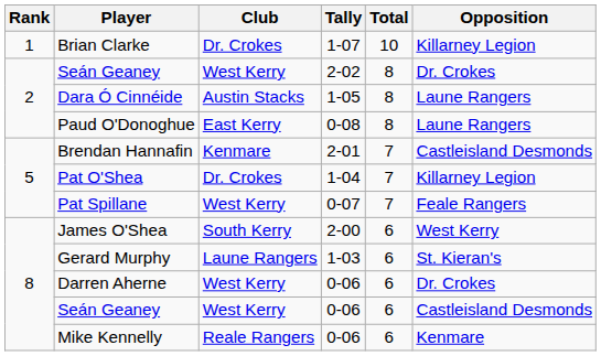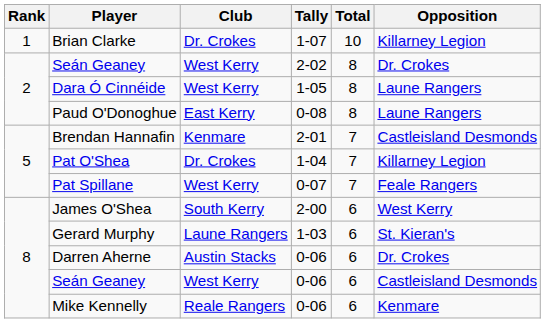 <table class="wikitable">
 <tr>
 <th>Rank</th>
 <th>Player</th>
 <th>Club</th>
 <th>Tally</th>
 <th>Total</th>
 <th>Opposition</th>
 </tr>
 <tr>
 <td rowspan="1" style="text-align:center;">1</td>
 <td>Brian Clarke</td>
 <td><a href='#'>Dr. Crokes</a></td>
 <td align=center>1-07</td>
 <td align=center>10</td>
 <td><a href='#'>Killarney Legion</a></td>
 </tr>
 <tr>
 <td rowspan="3" style="text-align:center;">2</td>
 <td><a href='#'>Seán Geaney</a></td>
 <td><a href='#'>West Kerry</a></td>
 <td align=center>2-02</td>
 <td align=center>8</td>
 <td><a href='#'>Dr. Crokes</a></td>
 </tr>
 <tr>
 <td><a href='#'>Dara Ó Cinnéide</a></td>
-<td><a href='#'>Austin Stacks</a></td>
+<td><a href='#'>West Kerry</a></td>
 <td align=center>1-05</td>
 <td align=center>8</td>
 <td><a href='#'>Laune Rangers</a></td>
 </tr>
 <tr>
 <td>Paud O'Donoghue</td>
 <td><a href='#'>East Kerry</a></td>
 <td align=center>0-08</td>
 <td align=center>8</td>
 <td><a href='#'>Laune Rangers</a></td>
 </tr>
 <tr>
 <td rowspan="3" style="text-align:center;">5</td>
 <td>Brendan Hannafin</td>
 <td><a href='#'>Kenmare</a></td>
 <td align=center>2-01</td>
 <td align=center>7</td>
 <td><a href='#'>Castleisland Desmonds</a></td>
 </tr>
 <tr>
 <td><a href='#'>Pat O'Shea</a></td>
 <td><a href='#'>Dr. Crokes</a></td>
 <td align=center>1-04</td>
 <td align=center>7</td>
 <td><a href='#'>Killarney Legion</a></td>
 </tr>
 <tr>
 <td><a href='#'>Pat Spillane</a></td>
 <td><a href='#'>West Kerry</a></td>
 <td align=center>0-07</td>
 <td align=center>7</td>
 <td><a href='#'>Feale Rangers</a></td>
 </tr>
 <tr>
 <td rowspan="5" style="text-align:center;">8</td>
 <td>James O'Shea</td>
 <td><a href='#'>South Kerry</a></td>
 <td align=center>2-00</td>
 <td align=center>6</td>
 <td><a href='#'>West Kerry</a></td>
 </tr>
 <tr>
 <td>Gerard Murphy</td>
 <td><a href='#'>Laune Rangers</a></td>
 <td align=center>1-03</td>
 <td align=center>6</td>
 <td><a href='#'>St. Kieran's</a></td>
 </tr>
 <tr>
 <td>Darren Aherne</td>
-<td><a href='#'>West Kerry</a></td>
+<td><a href='#'>Austin Stacks</a></td>
 <td align=center>0-06</td>
 <td align=center>6</td>
 <td><a href='#'>Dr. Crokes</a></td>
 </tr>
 <tr>
 <td><a href='#'>Seán Geaney</a></td>
 <td><a href='#'>West Kerry</a></td>
 <td align=center>0-06</td>
 <td align=center>6</td>
 <td><a href='#'>Castleisland Desmonds</a></td>
 </tr>
 <tr>
 <td>Mike Kennelly</td>
 <td><a href='#'>Reale Rangers</a></td>
 <td align=center>0-06</td>
 <td align=center>6</td>
 <td><a href='#'>Kenmare</a></td>
 </tr>
 </table>
